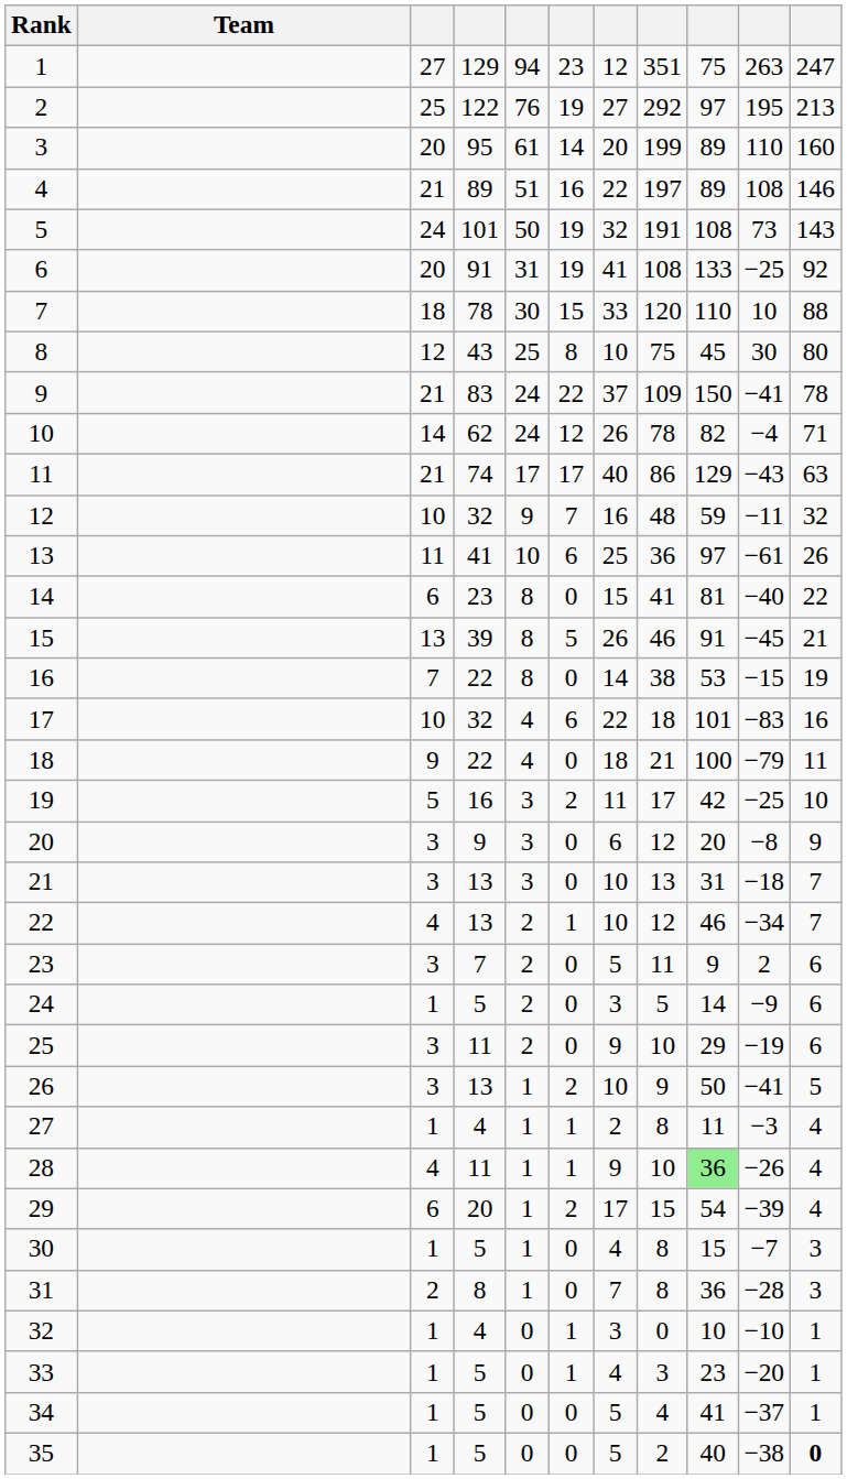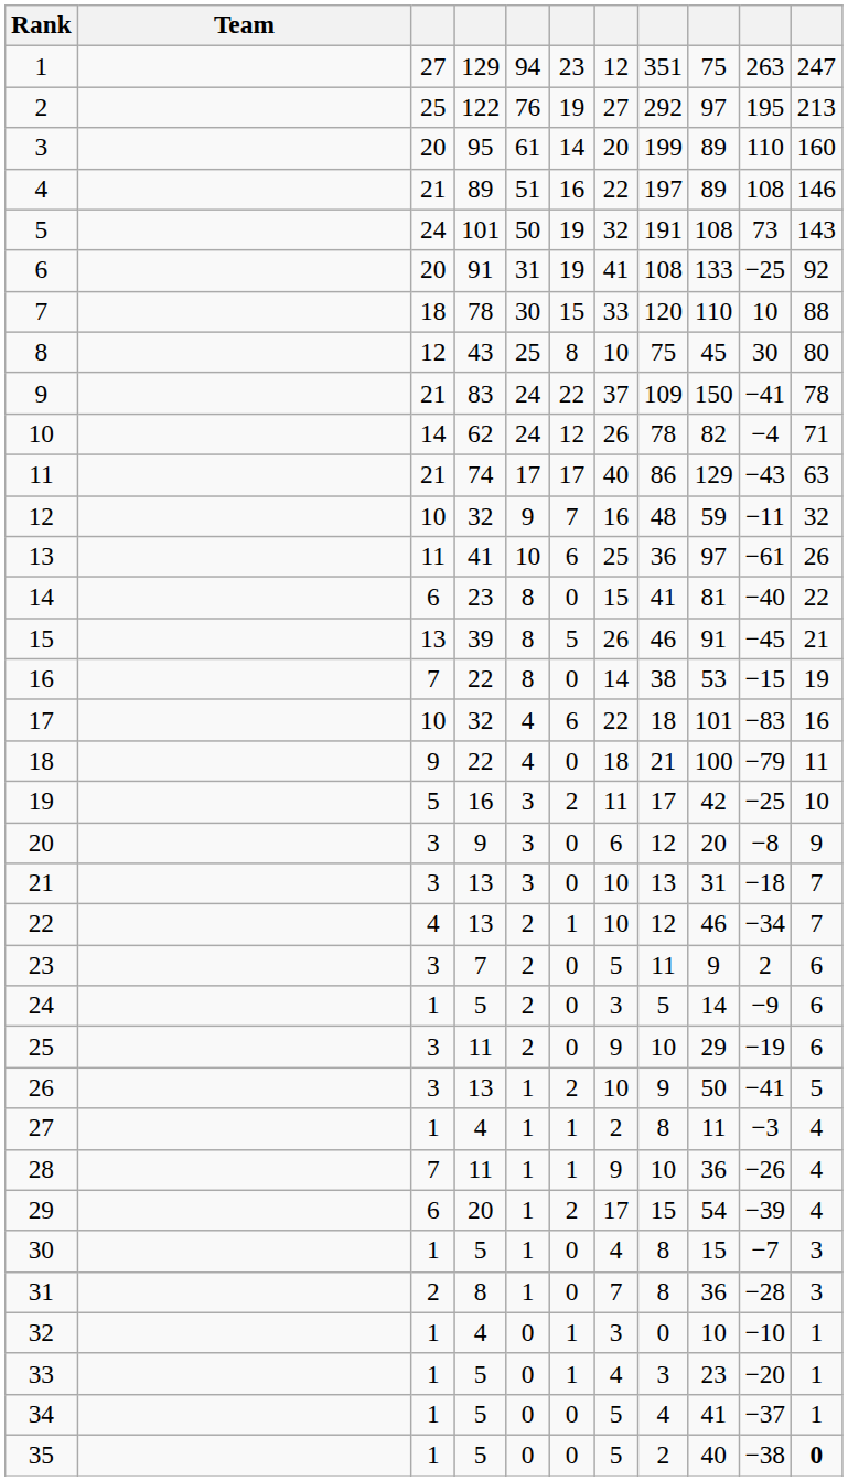 <table class="wikitable sortable" style="text-align:center">
 <tr>
 <th width=20>Rank</th>
 <th width=200>Team</th>
 <th width=20></th>
 <th width=20></th>
 <th width=20></th>
 <th width=20></th>
 <th width=20></th>
 <th width=20></th>
 <th width=20></th>
 <th width=20></th>
 <th width=20></th>
 </tr>
 <tr>
 <td>1</td>
 <td align=left></td>
 <td>27</td>
 <td>129</td>
 <td>94</td>
 <td>23</td>
 <td>12</td>
 <td>351</td>
 <td>75</td>
 <td>263</td>
 <td>247</td>
 </tr>
 <tr>
 <td>2</td>
 <td align=left></td>
 <td>25</td>
 <td>122</td>
 <td>76</td>
 <td>19</td>
 <td>27</td>
 <td>292</td>
 <td>97</td>
 <td>195</td>
 <td>213</td>
 </tr>
 <tr>
 <td>3</td>
 <td align=left></td>
 <td>20</td>
 <td>95</td>
 <td>61</td>
 <td>14</td>
 <td>20</td>
 <td>199</td>
 <td>89</td>
 <td>110</td>
 <td>160</td>
 </tr>
 <tr>
 <td>4</td>
 <td align=left></td>
 <td>21</td>
 <td>89</td>
 <td>51</td>
 <td>16</td>
 <td>22</td>
 <td>197</td>
 <td>89</td>
 <td>108</td>
 <td>146</td>
 </tr>
 <tr>
 <td>5</td>
 <td align=left></td>
 <td>24</td>
 <td>101</td>
 <td>50</td>
 <td>19</td>
 <td>32</td>
 <td>191</td>
 <td>108</td>
 <td>73</td>
 <td>143</td>
 </tr>
 <tr>
 <td>6</td>
 <td align=left></td>
 <td>20</td>
 <td>91</td>
 <td>31</td>
 <td>19</td>
 <td>41</td>
 <td>108</td>
 <td>133</td>
 <td>−25</td>
 <td>92</td>
 </tr>
 <tr>
 <td>7</td>
 <td align=left></td>
 <td>18</td>
 <td>78</td>
 <td>30</td>
 <td>15</td>
 <td>33</td>
 <td>120</td>
 <td>110</td>
 <td>10</td>
 <td>88</td>
 </tr>
 <tr>
 <td>8</td>
 <td align=left></td>
 <td>12</td>
 <td>43</td>
 <td>25</td>
 <td>8</td>
 <td>10</td>
 <td>75</td>
 <td>45</td>
 <td>30</td>
 <td>80</td>
 </tr>
 <tr>
 <td>9</td>
 <td align=left></td>
 <td>21</td>
 <td>83</td>
 <td>24</td>
 <td>22</td>
 <td>37</td>
 <td>109</td>
 <td>150</td>
 <td>−41</td>
 <td>78</td>
 </tr>
 <tr>
 <td>10</td>
 <td align=left></td>
 <td>14</td>
 <td>62</td>
 <td>24</td>
 <td>12</td>
 <td>26</td>
 <td>78</td>
 <td>82</td>
 <td>−4</td>
 <td>71</td>
 </tr>
 <tr>
 <td>11</td>
 <td align=left></td>
 <td>21</td>
 <td>74</td>
 <td>17</td>
 <td>17</td>
 <td>40</td>
 <td>86</td>
 <td>129</td>
 <td>−43</td>
 <td>63</td>
 </tr>
 <tr>
 <td>12</td>
 <td align=left></td>
 <td>10</td>
 <td>32</td>
 <td>9</td>
 <td>7</td>
 <td>16</td>
 <td>48</td>
 <td>59</td>
 <td>−11</td>
 <td>32</td>
 </tr>
 <tr>
 <td>13</td>
 <td align=left></td>
 <td>11</td>
 <td>41</td>
 <td>10</td>
 <td>6</td>
 <td>25</td>
 <td>36</td>
 <td>97</td>
 <td>−61</td>
 <td>26</td>
 </tr>
 <tr>
 <td>14</td>
 <td align=left></td>
 <td>6</td>
 <td>23</td>
 <td>8</td>
 <td>0</td>
 <td>15</td>
 <td>41</td>
 <td>81</td>
 <td>−40</td>
 <td>22</td>
 </tr>
 <tr>
 <td>15</td>
 <td align=left></td>
 <td>13</td>
 <td>39</td>
 <td>8</td>
 <td>5</td>
 <td>26</td>
 <td>46</td>
 <td>91</td>
 <td>−45</td>
 <td>21</td>
 </tr>
 <tr>
 <td>16</td>
 <td align=left></td>
 <td>7</td>
 <td>22</td>
 <td>8</td>
 <td>0</td>
 <td>14</td>
 <td>38</td>
 <td>53</td>
 <td>−15</td>
 <td>19</td>
 </tr>
 <tr>
 <td>17</td>
 <td align=left></td>
 <td>10</td>
 <td>32</td>
 <td>4</td>
 <td>6</td>
 <td>22</td>
 <td>18</td>
 <td>101</td>
 <td>−83</td>
 <td>16</td>
 </tr>
 <tr>
 <td>18</td>
 <td align=left></td>
 <td>9</td>
 <td>22</td>
 <td>4</td>
 <td>0</td>
 <td>18</td>
 <td>21</td>
 <td>100</td>
 <td>−79</td>
 <td>11</td>
 </tr>
 <tr>
 <td>19</td>
 <td align=left></td>
 <td>5</td>
 <td>16</td>
 <td>3</td>
 <td>2</td>
 <td>11</td>
 <td>17</td>
 <td>42</td>
 <td>−25</td>
 <td>10</td>
 </tr>
 <tr>
 <td>20</td>
 <td align=left></td>
 <td>3</td>
 <td>9</td>
 <td>3</td>
 <td>0</td>
 <td>6</td>
 <td>12</td>
 <td>20</td>
 <td>−8</td>
 <td>9</td>
 </tr>
 <tr>
 <td>21</td>
 <td align=left></td>
 <td>3</td>
 <td>13</td>
 <td>3</td>
 <td>0</td>
 <td>10</td>
 <td>13</td>
 <td>31</td>
 <td>−18</td>
 <td>7</td>
 </tr>
 <tr>
 <td>22</td>
 <td align=left></td>
 <td>4</td>
 <td>13</td>
 <td>2</td>
 <td>1</td>
 <td>10</td>
 <td>12</td>
 <td>46</td>
 <td>−34</td>
 <td>7</td>
 </tr>
 <tr>
 <td>23</td>
 <td align=left></td>
 <td>3</td>
 <td>7</td>
 <td>2</td>
 <td>0</td>
 <td>5</td>
 <td>11</td>
 <td>9</td>
 <td>2</td>
 <td>6</td>
 </tr>
 <tr>
 <td>24</td>
 <td align=left></td>
 <td>1</td>
 <td>5</td>
 <td>2</td>
 <td>0</td>
 <td>3</td>
 <td>5</td>
 <td>14</td>
 <td>−9</td>
 <td>6</td>
 </tr>
 <tr>
 <td>25</td>
 <td align=left></td>
 <td>3</td>
 <td>11</td>
 <td>2</td>
 <td>0</td>
 <td>9</td>
 <td>10</td>
 <td>29</td>
 <td>−19</td>
 <td>6</td>
 </tr>
 <tr>
 <td>26</td>
 <td align=left></td>
 <td>3</td>
 <td>13</td>
 <td>1</td>
 <td>2</td>
 <td>10</td>
 <td>9</td>
 <td>50</td>
 <td>−41</td>
 <td>5</td>
 </tr>
 <tr>
 <td>27</td>
 <td align=left></td>
 <td>1</td>
 <td>4</td>
 <td>1</td>
 <td>1</td>
 <td>2</td>
 <td>8</td>
 <td>11</td>
 <td>−3</td>
 <td>4</td>
 </tr>
 <tr>
 <td>28</td>
 <td align=left></td>
-<td>4</td>
+<td>7</td>
 <td>11</td>
 <td>1</td>
 <td>1</td>
 <td>9</td>
 <td>10</td>
-<td style="background: lightgreen;">36</td>
+<td>36</td>
 <td>−26</td>
 <td>4</td>
 </tr>
 <tr>
 <td>29</td>
 <td align=left></td>
 <td>6</td>
 <td>20</td>
 <td>1</td>
 <td>2</td>
 <td>17</td>
 <td>15</td>
 <td>54</td>
 <td>−39</td>
 <td>4</td>
 </tr>
 <tr>
 <td>30</td>
 <td align=left></td>
 <td>1</td>
 <td>5</td>
 <td>1</td>
 <td>0</td>
 <td>4</td>
 <td>8</td>
 <td>15</td>
 <td>−7</td>
 <td>3</td>
 </tr>
 <tr>
 <td>31</td>
 <td align=left></td>
 <td>2</td>
 <td>8</td>
 <td>1</td>
 <td>0</td>
 <td>7</td>
 <td>8</td>
 <td>36</td>
 <td>−28</td>
 <td>3</td>
 </tr>
 <tr>
 <td>32</td>
 <td align=left></td>
 <td>1</td>
 <td>4</td>
 <td>0</td>
 <td>1</td>
 <td>3</td>
 <td>0</td>
 <td>10</td>
 <td>−10</td>
 <td>1</td>
 </tr>
 <tr>
 <td>33</td>
 <td align=left></td>
 <td>1</td>
 <td>5</td>
 <td>0</td>
 <td>1</td>
 <td>4</td>
 <td>3</td>
 <td>23</td>
 <td>−20</td>
 <td>1</td>
 </tr>
 <tr>
 <td>34</td>
 <td align=left></td>
 <td>1</td>
 <td>5</td>
 <td>0</td>
 <td>0</td>
 <td>5</td>
 <td>4</td>
 <td>41</td>
 <td>−37</td>
 <td>1</td>
 </tr>
 <tr>
 <td>35</td>
 <td align=left></td>
 <td>1</td>
 <td>5</td>
 <td>0</td>
 <td>0</td>
 <td>5</td>
 <td>2</td>
 <td>40</td>
 <td>−38</td>
 <td><strong>0</strong></td>
 </tr>
 </table>
